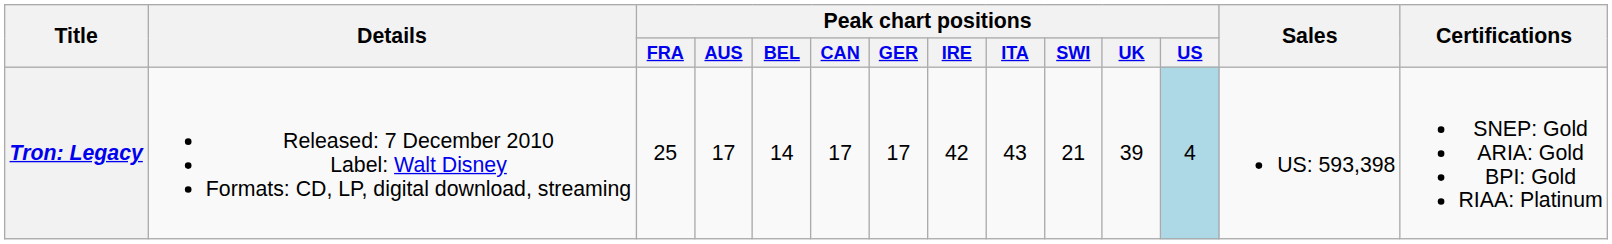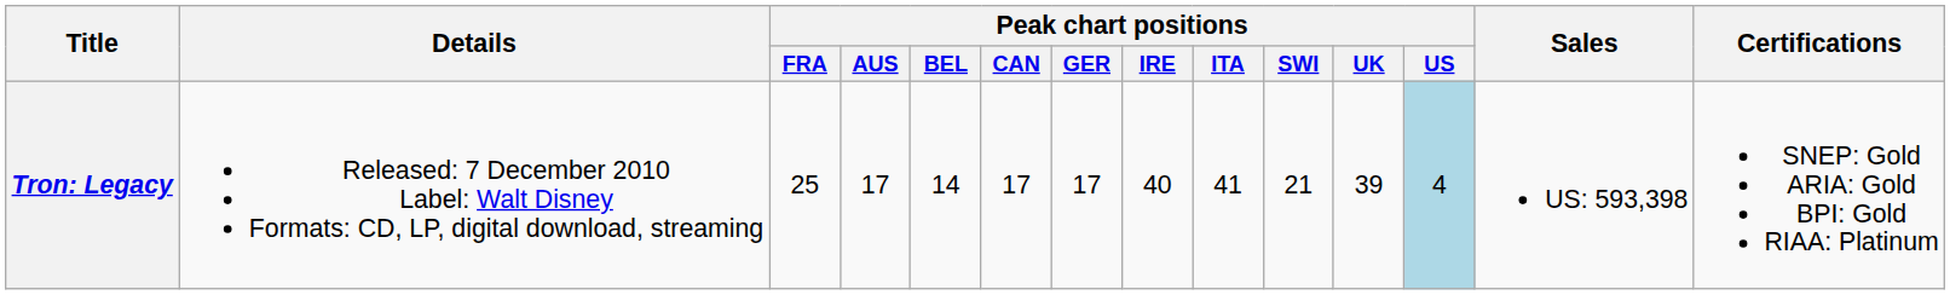 <table class="wikitable plainrowheaders" style="text-align:center;">
 <tr>
 <th scope="col" rowspan="2">Title</th>
 <th scope="col" rowspan="2">Details</th>
 <th scope="col" colspan="10">Peak chart positions</th>
 <th scope="col" rowspan="2">Sales</th>
 <th scope="col" rowspan="2">Certifications</th>
 </tr>
 <tr>
 <th scope="col" style="width:2.75em;font-size:85%;"><a href='#'>FRA</a><br></th>
 <th scope="col" style="width:2.75em;font-size:85%;"><a href='#'>AUS</a><br></th>
 <th scope="col" style="width:2.75em;font-size:85%;"><a href='#'>BEL</a><br></th>
 <th scope="col" style="width:2.75em;font-size:85%;"><a href='#'>CAN</a><br></th>
 <th scope="col" style="width:2.75em;font-size:85%;"><a href='#'>GER</a><br></th>
 <th scope="col" style="width:2.75em;font-size:85%;"><a href='#'>IRE</a><br></th>
 <th scope="col" style="width:2.75em;font-size:85%;"><a href='#'>ITA</a><br></th>
 <th scope="col" style="width:2.75em;font-size:85%;"><a href='#'>SWI</a><br></th>
 <th scope="col" style="width:2.75em;font-size:85%;"><a href='#'>UK</a><br></th>
 <th scope="col" style="width:2.75em;font-size:85%;"><a href='#'>US</a><br></th>
 </tr>
 <tr>
 <th scope="row"><em><a href='#'>Tron: Legacy</a></em></th>
 <td><br><ul><li>Released: 7 December 2010 </li><li>Label: <a href='#'>Walt Disney</a></li><li>Formats: CD, LP, digital download, streaming</li></ul></td>
 <td>25</td>
 <td>17</td>
 <td>14</td>
 <td>17</td>
 <td>17</td>
-<td>42</td>
-<td>43</td>
+<td>40</td>
+<td>41</td>
 <td>21</td>
 <td>39</td>
 <td style="background: lightblue;">4</td>
 <td><br><ul><li>US: 593,398</li></ul></td>
 <td><br><ul><li>SNEP: Gold</li><li>ARIA: Gold</li><li>BPI: Gold</li><li>RIAA: Platinum</li></ul></td>
 </tr>
 </table>
